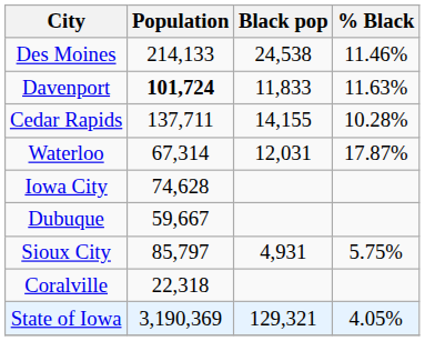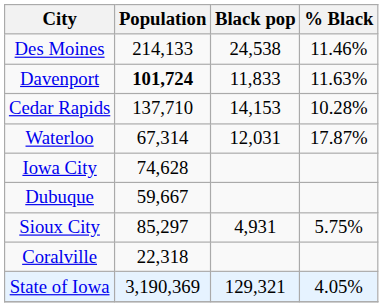 <table class="wikitable sortable" style=text-align:center>
 <tr>
 <th>City</th>
 <th>Population</th>
 <th>Black pop</th>
 <th>% Black</th>
 </tr>
 <tr>
 <td><a href='#'>Des Moines</a></td>
 <td>214,133</td>
 <td>24,538</td>
 <td>11.46%</td>
 </tr>
 <tr>
 <td><a href='#'>Davenport</a></td>
 <td><strong>101,724</strong></td>
 <td>11,833</td>
 <td>11.63%</td>
 </tr>
 <tr>
 <td><a href='#'>Cedar Rapids</a></td>
-<td>137,711</td>
-<td>14,155</td>
+<td>137,710</td>
+<td>14,153</td>
 <td>10.28%</td>
 </tr>
 <tr>
 <td><a href='#'>Waterloo</a></td>
 <td>67,314</td>
 <td>12,031</td>
 <td>17.87%</td>
 </tr>
 <tr>
 <td><a href='#'>Iowa City</a></td>
 <td>74,628</td>
 <td></td>
 <td></td>
 </tr>
 <tr>
 <td><a href='#'>Dubuque</a></td>
 <td>59,667</td>
 <td></td>
 <td></td>
 </tr>
 <tr>
 <td><a href='#'>Sioux City</a></td>
-<td>85,797</td>
+<td>85,297</td>
 <td>4,931</td>
 <td>5.75%</td>
 </tr>
 <tr>
 <td><a href='#'>Coralville</a></td>
 <td>22,318</td>
 <td></td>
 <td></td>
 </tr>
 <tr>
 <td style="background:#e6f3ff"><a href='#'>State of Iowa</a></td>
 <td style="background:#e6f3ff">3,190,369</td>
 <td style="background:#e6f3ff">129,321</td>
 <td style="background:#e6f3ff">4.05%</td>
 </tr>
 <tr>
 </tr>
 </table>
